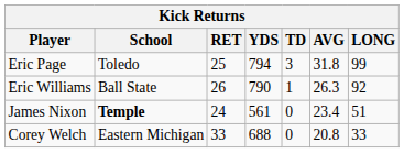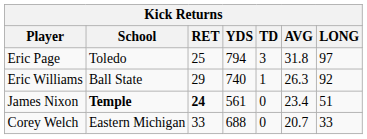 <table class="wikitable">
 <tr>
 <th colspan="7" style="text-align:center;">Kick Returns</th>
 </tr>
 <tr>
 <th>Player</th>
 <th>School</th>
 <th>RET</th>
 <th>YDS</th>
 <th>TD</th>
 <th>AVG</th>
 <th>LONG</th>
 </tr>
 <tr>
 <td>Eric Page</td>
 <td>Toledo</td>
 <td>25</td>
 <td>794</td>
 <td>3</td>
 <td>31.8</td>
-<td>99</td>
+<td>97</td>
 </tr>
 <tr>
 <td>Eric Williams</td>
 <td>Ball State</td>
-<td>26</td>
-<td>790</td>
+<td>29</td>
+<td>740</td>
 <td>1</td>
 <td>26.3</td>
 <td>92</td>
 </tr>
 <tr>
 <td>James Nixon</td>
 <td><strong>Temple</strong></td>
-<td>24</td>
+<td><strong>24</strong></td>
 <td>561</td>
 <td>0</td>
 <td>23.4</td>
 <td>51</td>
 </tr>
 <tr>
 <td>Corey Welch</td>
 <td>Eastern Michigan</td>
 <td>33</td>
 <td>688</td>
 <td>0</td>
-<td>20.8</td>
+<td>20.7</td>
 <td>33</td>
 </tr>
 </table>
